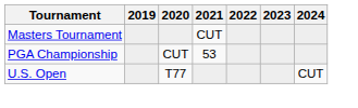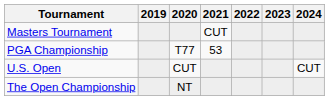 <table class="wikitable" style="font-size:95%;text-align:center;">
 <tr>
 <th>Tournament</th>
 <th>2019</th>
 <th>2020</th>
 <th>2021</th>
 <th>2022</th>
 <th>2023</th>
 <th>2024</th>
 </tr>
 <tr>
 <td align=left><a href='#'>Masters Tournament</a></td>
 <td style="background:#eeeeee;"></td>
 <td style="background:#eeeeee;"></td>
 <td>CUT</td>
 <td style="background:#eeeeee;"></td>
 <td style="background:#eeeeee;"></td>
 <td style="background:#eeeeee;"></td>
 </tr>
 <tr>
 <td align=left><a href='#'>PGA Championship</a></td>
 <td style="background:#eeeeee;"></td>
-<td>CUT</td>
+<td>T77</td>
 <td>53</td>
 <td style="background:#eeeeee;"></td>
 <td style="background:#eeeeee;"></td>
 <td style="background:#eeeeee;"></td>
 </tr>
 <tr>
 <td align=left><a href='#'>U.S. Open</a></td>
 <td style="background:#eeeeee;"></td>
-<td>T77</td>
+<td>CUT</td>
 <td style="background:#eeeeee;"></td>
 <td style="background:#eeeeee;"></td>
 <td style="background:#eeeeee;"></td>
 <td>CUT</td>
 </tr>
+<tr>
+<td align=left><a href='#'>The Open Championship</a></td>
+<td style="background:#eeeeee;"></td>
+<td style="background:#eeeeee;">NT</td>
+<td style="background:#eeeeee;"></td>
+<td style="background:#eeeeee;"></td>
+<td style="background:#eeeeee;"></td>
+<td style="background:#eeeeee;"></td>
+</tr>
 </table>
